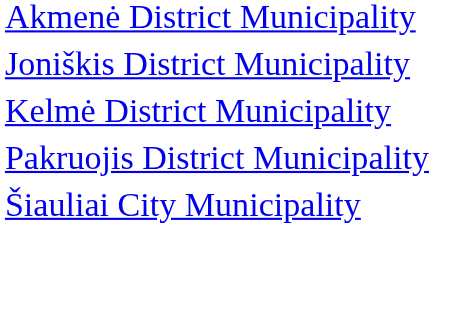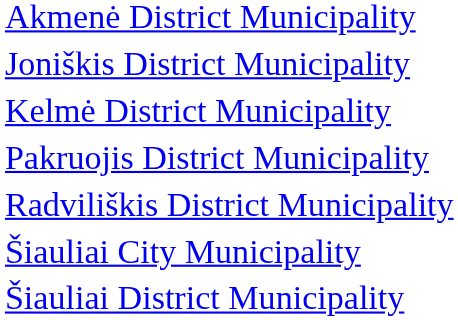 <table>
 <tr>
 <td></td>
 <td><a href='#'>Akmenė District Municipality</a></td>
 </tr>
 <tr>
 <td></td>
 <td><a href='#'>Joniškis District Municipality</a></td>
 </tr>
 <tr>
 <td></td>
 <td><a href='#'>Kelmė District Municipality</a></td>
 </tr>
 <tr>
 <td></td>
 <td><a href='#'>Pakruojis District Municipality</a></td>
 </tr>
 <tr>
 <td></td>
+<td><a href='#'>Radviliškis District Municipality</a></td>
+</tr>
+<tr>
+<td></td>
 <td><a href='#'>Šiauliai City Municipality</a></td>
 </tr>
+<tr>
+<td></td>
+<td><a href='#'>Šiauliai District Municipality</a></td>
+</tr>
 </table>
